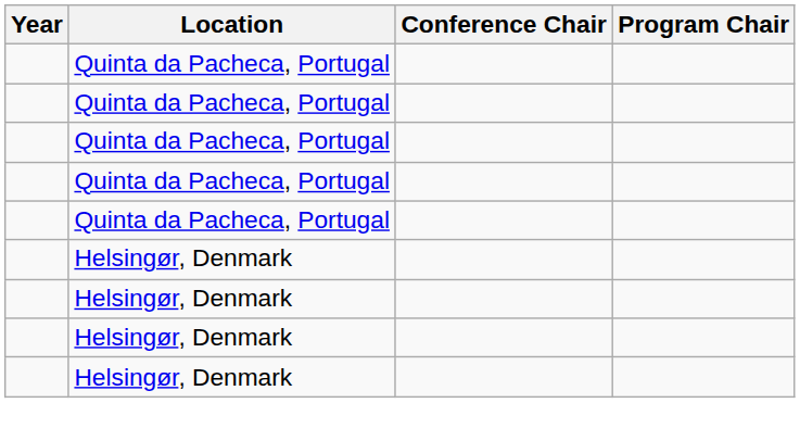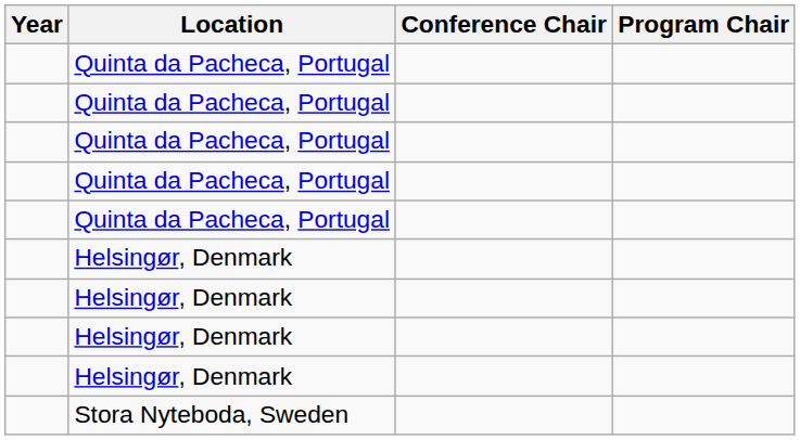 <table class="wikitable">
 <tr>
 <th>Year</th>
 <th>Location</th>
 <th>Conference Chair</th>
 <th>Program Chair</th>
 </tr>
 <tr>
 <td></td>
 <td><a href='#'>Quinta da Pacheca</a>, <a href='#'>Portugal</a></td>
 <td></td>
 <td></td>
 </tr>
 <tr>
 <td></td>
 <td><a href='#'>Quinta da Pacheca</a>, <a href='#'>Portugal</a></td>
 <td></td>
 <td></td>
 </tr>
 <tr>
 <td></td>
 <td><a href='#'>Quinta da Pacheca</a>, <a href='#'>Portugal</a></td>
 <td></td>
 <td></td>
 </tr>
 <tr>
 <td></td>
 <td><a href='#'>Quinta da Pacheca</a>, <a href='#'>Portugal</a></td>
 <td></td>
 <td></td>
 </tr>
 <tr>
 <td></td>
 <td><a href='#'>Quinta da Pacheca</a>, <a href='#'>Portugal</a></td>
 <td></td>
 <td></td>
 </tr>
 <tr>
 <td></td>
 <td><a href='#'>Helsingør</a>, Denmark</td>
 <td></td>
 <td></td>
 </tr>
 <tr>
 <td></td>
 <td><a href='#'>Helsingør</a>, Denmark</td>
 <td></td>
 <td></td>
 </tr>
 <tr>
 <td></td>
 <td><a href='#'>Helsingør</a>, Denmark</td>
 <td></td>
 <td></td>
 </tr>
 <tr>
 <td></td>
 <td><a href='#'>Helsingør</a>, Denmark</td>
 <td></td>
 <td></td>
 </tr>
+<tr>
+<td></td>
+<td>Stora Nyteboda, Sweden</td>
+<td></td>
+<td></td>
+</tr>
 </table>
